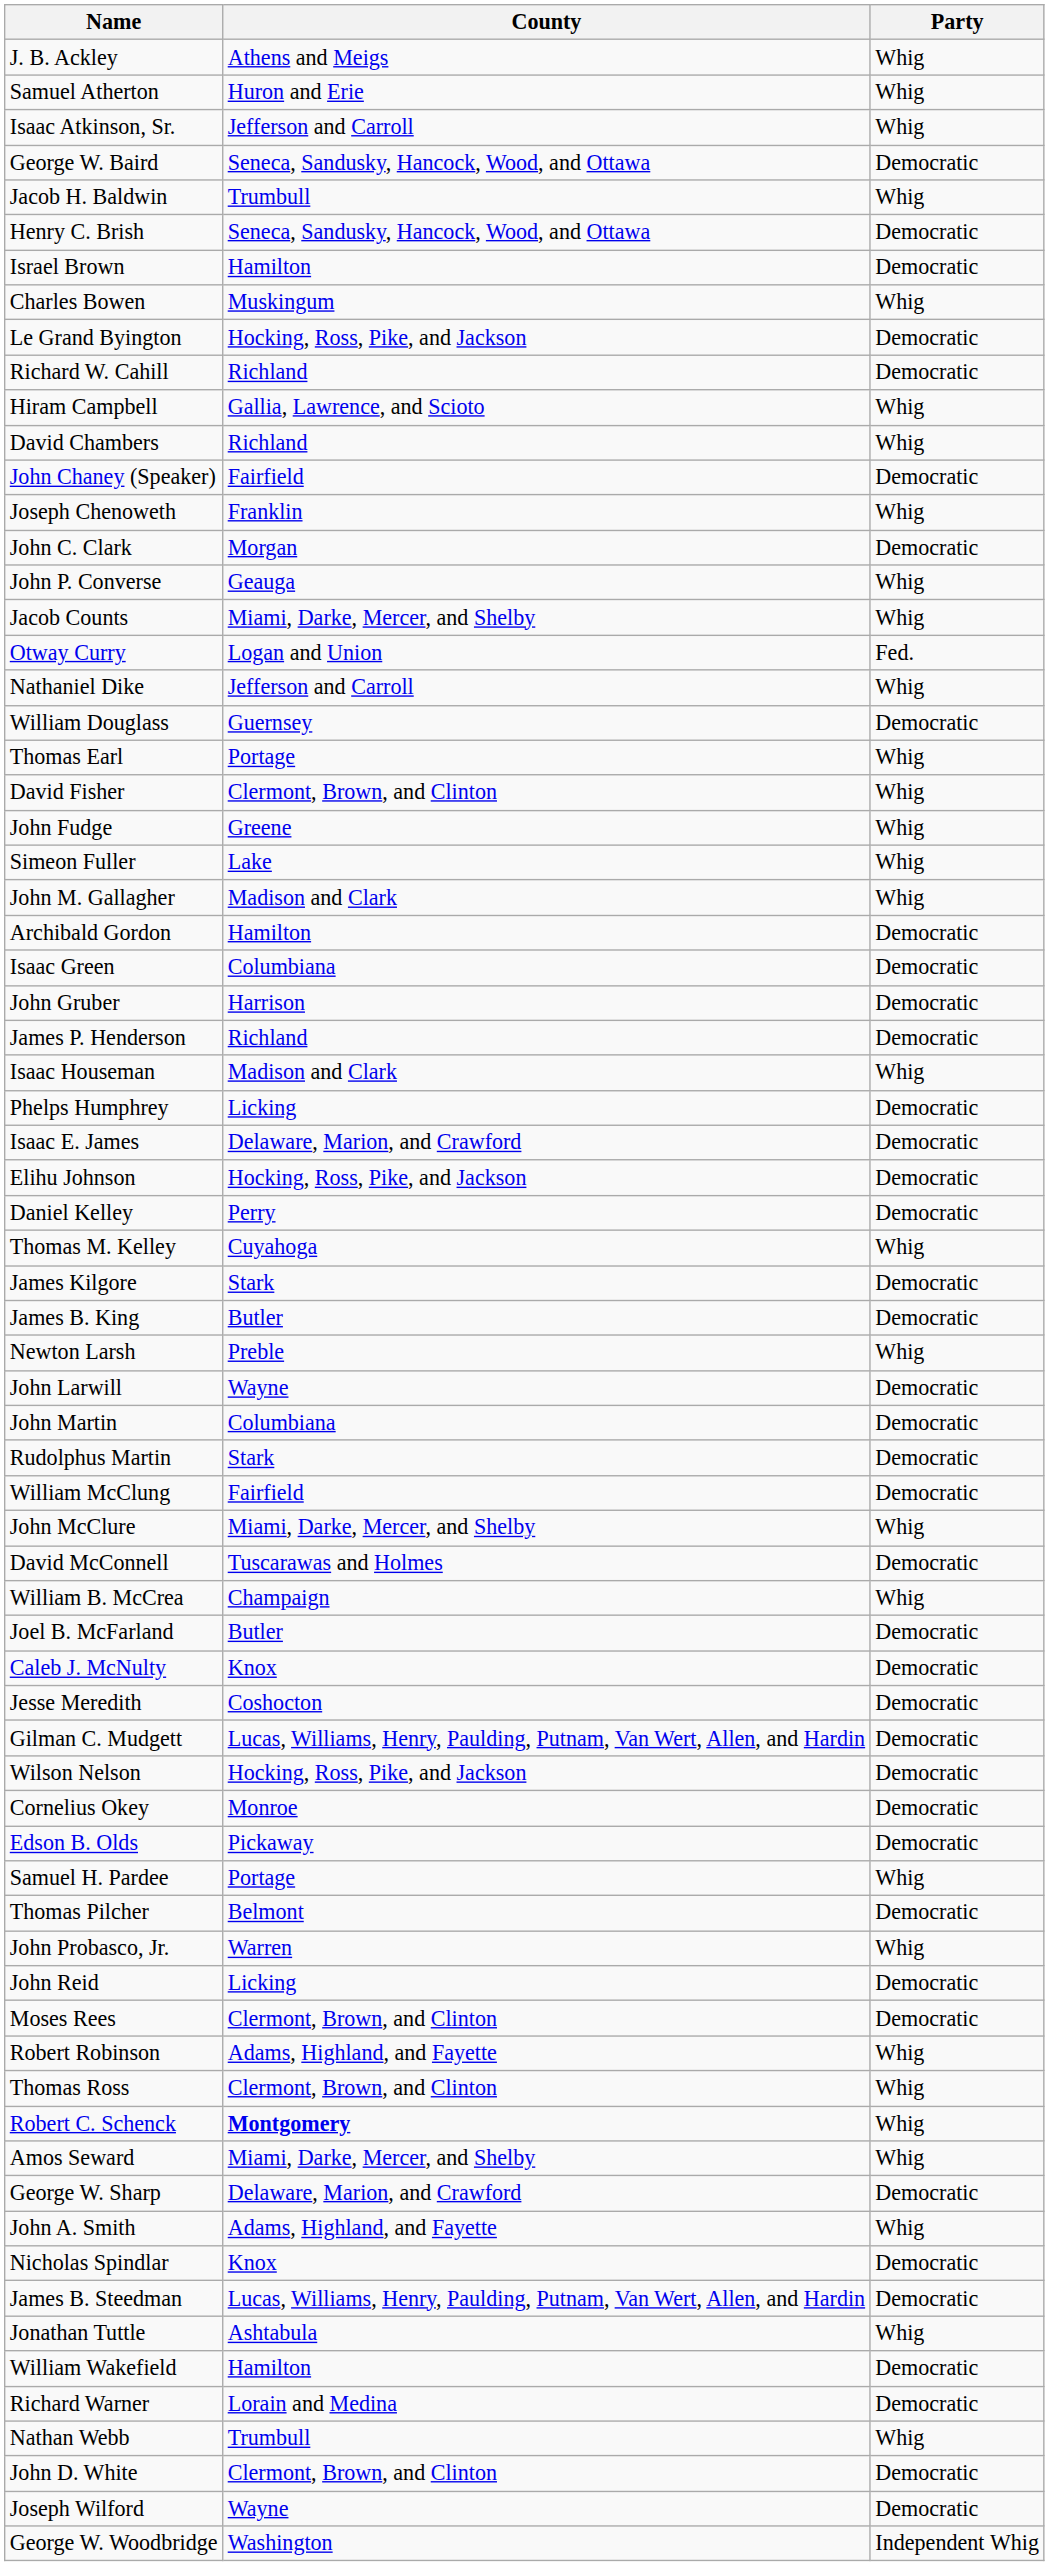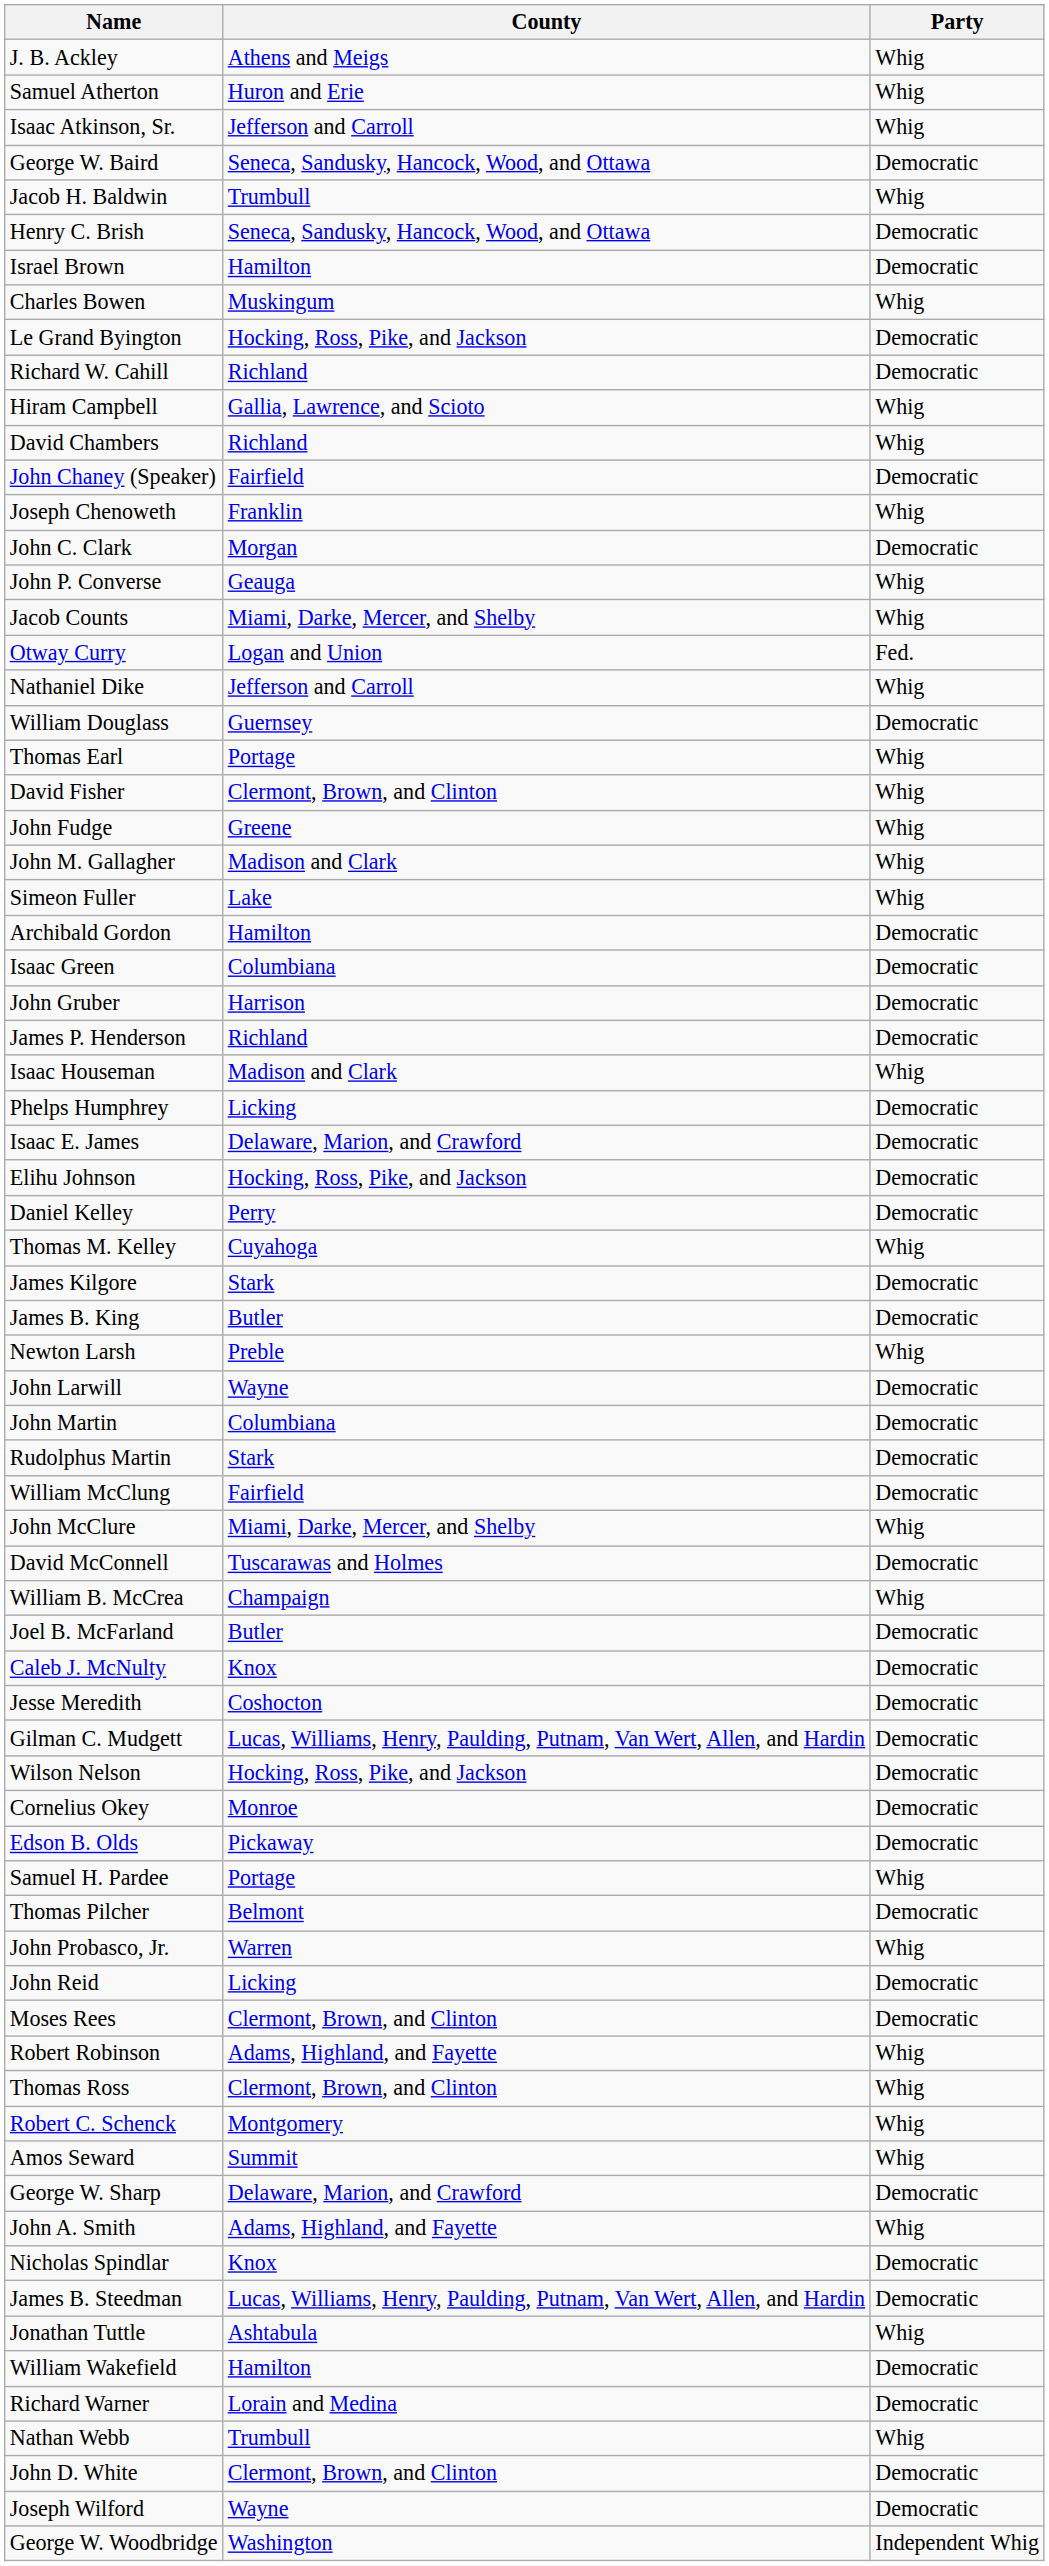 <table class="wikitable sortable">
 <tr>
 <th>Name</th>
 <th>County</th>
 <th>Party</th>
 </tr>
 <tr>
 <td>J. B. Ackley</td>
 <td><a href='#'>Athens</a> and <a href='#'>Meigs</a></td>
 <td>Whig</td>
 </tr>
 <tr>
 <td>Samuel Atherton</td>
 <td><a href='#'>Huron</a> and <a href='#'>Erie</a></td>
 <td>Whig</td>
 </tr>
 <tr>
 <td>Isaac Atkinson, Sr.</td>
 <td><a href='#'>Jefferson</a> and <a href='#'>Carroll</a></td>
 <td>Whig</td>
 </tr>
 <tr>
 <td>George W. Baird</td>
 <td><a href='#'>Seneca</a>, <a href='#'>Sandusky</a>, <a href='#'>Hancock</a>, <a href='#'>Wood</a>, and <a href='#'>Ottawa</a></td>
 <td>Democratic</td>
 </tr>
 <tr>
 <td>Jacob H. Baldwin</td>
 <td><a href='#'>Trumbull</a></td>
 <td>Whig</td>
 </tr>
 <tr>
 <td>Henry C. Brish</td>
 <td><a href='#'>Seneca</a>, <a href='#'>Sandusky</a>, <a href='#'>Hancock</a>, <a href='#'>Wood</a>, and <a href='#'>Ottawa</a></td>
 <td>Democratic</td>
 </tr>
 <tr>
 <td>Israel Brown</td>
 <td><a href='#'>Hamilton</a></td>
 <td>Democratic</td>
 </tr>
 <tr>
 <td>Charles Bowen</td>
 <td><a href='#'>Muskingum</a></td>
 <td>Whig</td>
 </tr>
 <tr>
 <td>Le Grand Byington</td>
 <td><a href='#'>Hocking</a>, <a href='#'>Ross</a>, <a href='#'>Pike</a>, and <a href='#'>Jackson</a></td>
 <td>Democratic</td>
 </tr>
 <tr>
 <td>Richard W. Cahill</td>
 <td><a href='#'>Richland</a></td>
 <td>Democratic</td>
 </tr>
 <tr>
 <td>Hiram Campbell</td>
 <td><a href='#'>Gallia</a>, <a href='#'>Lawrence</a>, and <a href='#'>Scioto</a></td>
 <td>Whig</td>
 </tr>
 <tr>
 <td>David Chambers</td>
 <td><a href='#'>Richland</a></td>
 <td>Whig</td>
 </tr>
 <tr>
 <td><a href='#'>John Chaney</a> (Speaker)</td>
 <td><a href='#'>Fairfield</a></td>
 <td>Democratic</td>
 </tr>
 <tr>
 <td>Joseph Chenoweth</td>
 <td><a href='#'>Franklin</a></td>
 <td>Whig</td>
 </tr>
 <tr>
 <td>John C. Clark</td>
 <td><a href='#'>Morgan</a></td>
 <td>Democratic</td>
 </tr>
 <tr>
 <td>John P. Converse</td>
 <td><a href='#'>Geauga</a></td>
 <td>Whig</td>
 </tr>
 <tr>
 <td>Jacob Counts</td>
 <td><a href='#'>Miami</a>, <a href='#'>Darke</a>, <a href='#'>Mercer</a>, and <a href='#'>Shelby</a></td>
 <td>Whig</td>
 </tr>
 <tr>
 <td><a href='#'>Otway Curry</a></td>
 <td><a href='#'>Logan</a> and <a href='#'>Union</a></td>
 <td>Fed.</td>
 </tr>
 <tr>
 <td>Nathaniel Dike</td>
 <td><a href='#'>Jefferson</a> and <a href='#'>Carroll</a></td>
 <td>Whig</td>
 </tr>
 <tr>
 <td>William Douglass</td>
 <td><a href='#'>Guernsey</a></td>
 <td>Democratic</td>
 </tr>
 <tr>
 <td>Thomas Earl</td>
 <td><a href='#'>Portage</a></td>
 <td>Whig</td>
 </tr>
 <tr>
 <td>David Fisher</td>
 <td><a href='#'>Clermont</a>, <a href='#'>Brown</a>, and <a href='#'>Clinton</a></td>
 <td>Whig</td>
 </tr>
 <tr>
 <td>John Fudge</td>
 <td><a href='#'>Greene</a></td>
 <td>Whig</td>
 </tr>
 <tr>
-<td>Simeon Fuller</td>
-<td><a href='#'>Lake</a></td>
+<td>John M. Gallagher</td>
+<td><a href='#'>Madison</a> and <a href='#'>Clark</a></td>
 <td>Whig</td>
 </tr>
 <tr>
-<td>John M. Gallagher</td>
-<td><a href='#'>Madison</a> and <a href='#'>Clark</a></td>
+<td>Simeon Fuller</td>
+<td><a href='#'>Lake</a></td>
 <td>Whig</td>
 </tr>
 <tr>
 <td>Archibald Gordon</td>
 <td><a href='#'>Hamilton</a></td>
 <td>Democratic</td>
 </tr>
 <tr>
 <td>Isaac Green</td>
 <td><a href='#'>Columbiana</a></td>
 <td>Democratic</td>
 </tr>
 <tr>
 <td>John Gruber</td>
 <td><a href='#'>Harrison</a></td>
 <td>Democratic</td>
 </tr>
 <tr>
 <td>James P. Henderson</td>
 <td><a href='#'>Richland</a></td>
 <td>Democratic</td>
 </tr>
 <tr>
 <td>Isaac Houseman</td>
 <td><a href='#'>Madison</a> and <a href='#'>Clark</a></td>
 <td>Whig</td>
 </tr>
 <tr>
 <td>Phelps Humphrey</td>
 <td><a href='#'>Licking</a></td>
 <td>Democratic</td>
 </tr>
 <tr>
 <td>Isaac E. James</td>
 <td><a href='#'>Delaware</a>, <a href='#'>Marion</a>, and <a href='#'>Crawford</a></td>
 <td>Democratic</td>
 </tr>
 <tr>
 <td>Elihu Johnson</td>
 <td><a href='#'>Hocking</a>, <a href='#'>Ross</a>, <a href='#'>Pike</a>, and <a href='#'>Jackson</a></td>
 <td>Democratic</td>
 </tr>
 <tr>
 <td>Daniel Kelley</td>
 <td><a href='#'>Perry</a></td>
 <td>Democratic</td>
 </tr>
 <tr>
 <td>Thomas M. Kelley</td>
 <td><a href='#'>Cuyahoga</a></td>
 <td>Whig</td>
 </tr>
 <tr>
 <td>James Kilgore</td>
 <td><a href='#'>Stark</a></td>
 <td>Democratic</td>
 </tr>
 <tr>
 <td>James B. King</td>
 <td><a href='#'>Butler</a></td>
 <td>Democratic</td>
 </tr>
 <tr>
 <td>Newton Larsh</td>
 <td><a href='#'>Preble</a></td>
 <td>Whig</td>
 </tr>
 <tr>
 <td>John Larwill</td>
 <td><a href='#'>Wayne</a></td>
 <td>Democratic</td>
 </tr>
 <tr>
 <td>John Martin</td>
 <td><a href='#'>Columbiana</a></td>
 <td>Democratic</td>
 </tr>
 <tr>
 <td>Rudolphus Martin</td>
 <td><a href='#'>Stark</a></td>
 <td>Democratic</td>
 </tr>
 <tr>
 <td>William McClung</td>
 <td><a href='#'>Fairfield</a></td>
 <td>Democratic</td>
 </tr>
 <tr>
 <td>John McClure</td>
 <td><a href='#'>Miami</a>, <a href='#'>Darke</a>, <a href='#'>Mercer</a>, and <a href='#'>Shelby</a></td>
 <td>Whig</td>
 </tr>
 <tr>
 <td>David McConnell</td>
 <td><a href='#'>Tuscarawas</a> and <a href='#'>Holmes</a></td>
 <td>Democratic</td>
 </tr>
 <tr>
 <td>William B. McCrea</td>
 <td><a href='#'>Champaign</a></td>
 <td>Whig</td>
 </tr>
 <tr>
 <td>Joel B. McFarland</td>
 <td><a href='#'>Butler</a></td>
 <td>Democratic</td>
 </tr>
 <tr>
 <td><a href='#'>Caleb J. McNulty</a></td>
 <td><a href='#'>Knox</a></td>
 <td>Democratic</td>
 </tr>
 <tr>
 <td>Jesse Meredith</td>
 <td><a href='#'>Coshocton</a></td>
 <td>Democratic</td>
 </tr>
 <tr>
 <td>Gilman C. Mudgett</td>
 <td><a href='#'>Lucas</a>, <a href='#'>Williams</a>, <a href='#'>Henry</a>, <a href='#'>Paulding</a>, <a href='#'>Putnam</a>, <a href='#'>Van Wert</a>, <a href='#'>Allen</a>, and <a href='#'>Hardin</a></td>
 <td>Democratic</td>
 </tr>
 <tr>
 <td>Wilson Nelson</td>
 <td><a href='#'>Hocking</a>, <a href='#'>Ross</a>, <a href='#'>Pike</a>, and <a href='#'>Jackson</a></td>
 <td>Democratic</td>
 </tr>
 <tr>
 <td>Cornelius Okey</td>
 <td><a href='#'>Monroe</a></td>
 <td>Democratic</td>
 </tr>
 <tr>
 <td><a href='#'>Edson B. Olds</a></td>
 <td><a href='#'>Pickaway</a></td>
 <td>Democratic</td>
 </tr>
 <tr>
 <td>Samuel H. Pardee</td>
 <td><a href='#'>Portage</a></td>
 <td>Whig</td>
 </tr>
 <tr>
 <td>Thomas Pilcher</td>
 <td><a href='#'>Belmont</a></td>
 <td>Democratic</td>
 </tr>
 <tr>
 <td>John Probasco, Jr.</td>
 <td><a href='#'>Warren</a></td>
 <td>Whig</td>
 </tr>
 <tr>
 <td>John Reid</td>
 <td><a href='#'>Licking</a></td>
 <td>Democratic</td>
 </tr>
 <tr>
 <td>Moses Rees</td>
 <td><a href='#'>Clermont</a>, <a href='#'>Brown</a>, and <a href='#'>Clinton</a></td>
 <td>Democratic</td>
 </tr>
 <tr>
 <td>Robert Robinson</td>
 <td><a href='#'>Adams</a>, <a href='#'>Highland</a>, and <a href='#'>Fayette</a></td>
 <td>Whig</td>
 </tr>
 <tr>
 <td>Thomas Ross</td>
 <td><a href='#'>Clermont</a>, <a href='#'>Brown</a>, and <a href='#'>Clinton</a></td>
 <td>Whig</td>
 </tr>
 <tr>
 <td><a href='#'>Robert C. Schenck</a></td>
-<td><strong><a href='#'>Montgomery</a></strong></td>
+<td><a href='#'>Montgomery</a></td>
 <td>Whig</td>
 </tr>
 <tr>
 <td>Amos Seward</td>
-<td><a href='#'>Miami</a>, <a href='#'>Darke</a>, <a href='#'>Mercer</a>, and <a href='#'>Shelby</a></td>
+<td><a href='#'>Summit</a></td>
 <td>Whig</td>
 </tr>
 <tr>
 <td>George W. Sharp</td>
 <td><a href='#'>Delaware</a>, <a href='#'>Marion</a>, and <a href='#'>Crawford</a></td>
 <td>Democratic</td>
 </tr>
 <tr>
 <td>John A. Smith</td>
 <td><a href='#'>Adams</a>, <a href='#'>Highland</a>, and <a href='#'>Fayette</a></td>
 <td>Whig</td>
 </tr>
 <tr>
 <td>Nicholas Spindlar</td>
 <td><a href='#'>Knox</a></td>
 <td>Democratic</td>
 </tr>
 <tr>
 <td>James B. Steedman</td>
 <td><a href='#'>Lucas</a>, <a href='#'>Williams</a>, <a href='#'>Henry</a>, <a href='#'>Paulding</a>, <a href='#'>Putnam</a>, <a href='#'>Van Wert</a>, <a href='#'>Allen</a>, and <a href='#'>Hardin</a></td>
 <td>Democratic</td>
 </tr>
 <tr>
 <td>Jonathan Tuttle</td>
 <td><a href='#'>Ashtabula</a></td>
 <td>Whig</td>
 </tr>
 <tr>
 <td>William Wakefield</td>
 <td><a href='#'>Hamilton</a></td>
 <td>Democratic</td>
 </tr>
 <tr>
 <td>Richard Warner</td>
 <td><a href='#'>Lorain</a> and <a href='#'>Medina</a></td>
 <td>Democratic</td>
 </tr>
 <tr>
 <td>Nathan Webb</td>
 <td><a href='#'>Trumbull</a></td>
 <td>Whig</td>
 </tr>
 <tr>
 <td>John D. White</td>
 <td><a href='#'>Clermont</a>, <a href='#'>Brown</a>, and <a href='#'>Clinton</a></td>
 <td>Democratic</td>
 </tr>
 <tr>
 <td>Joseph Wilford</td>
 <td><a href='#'>Wayne</a></td>
 <td>Democratic</td>
 </tr>
 <tr>
 <td>George W. Woodbridge</td>
 <td><a href='#'>Washington</a></td>
 <td>Independent Whig</td>
 </tr>
 </table>
